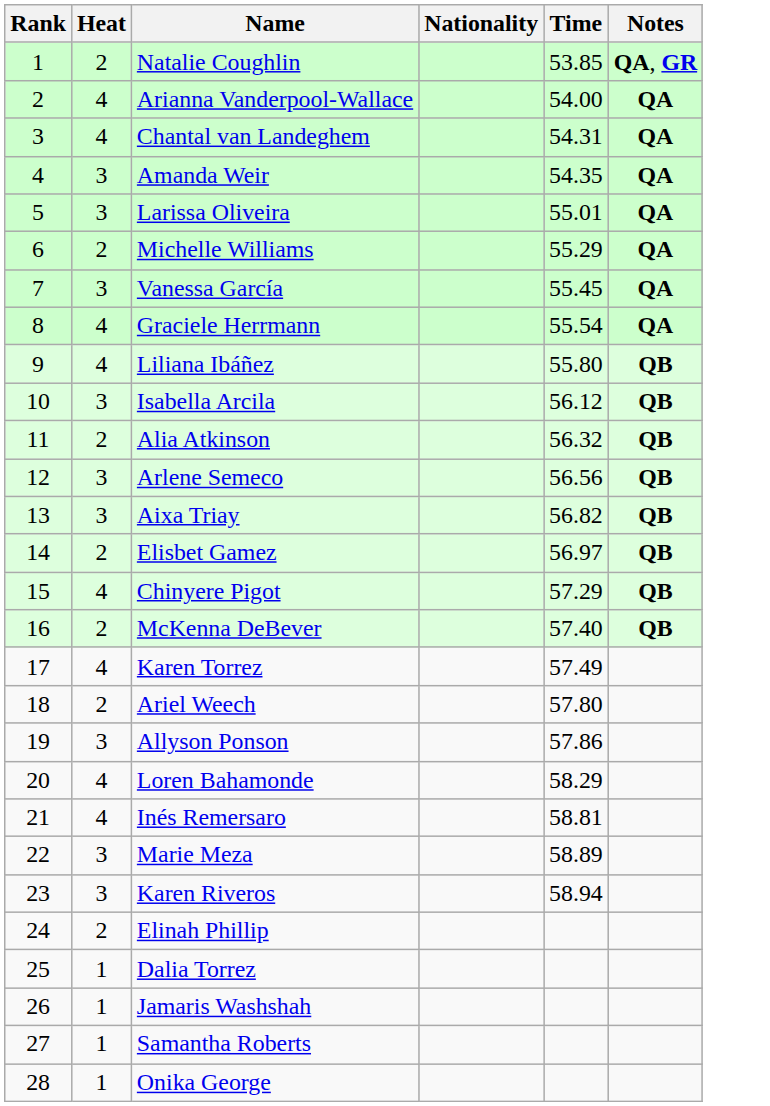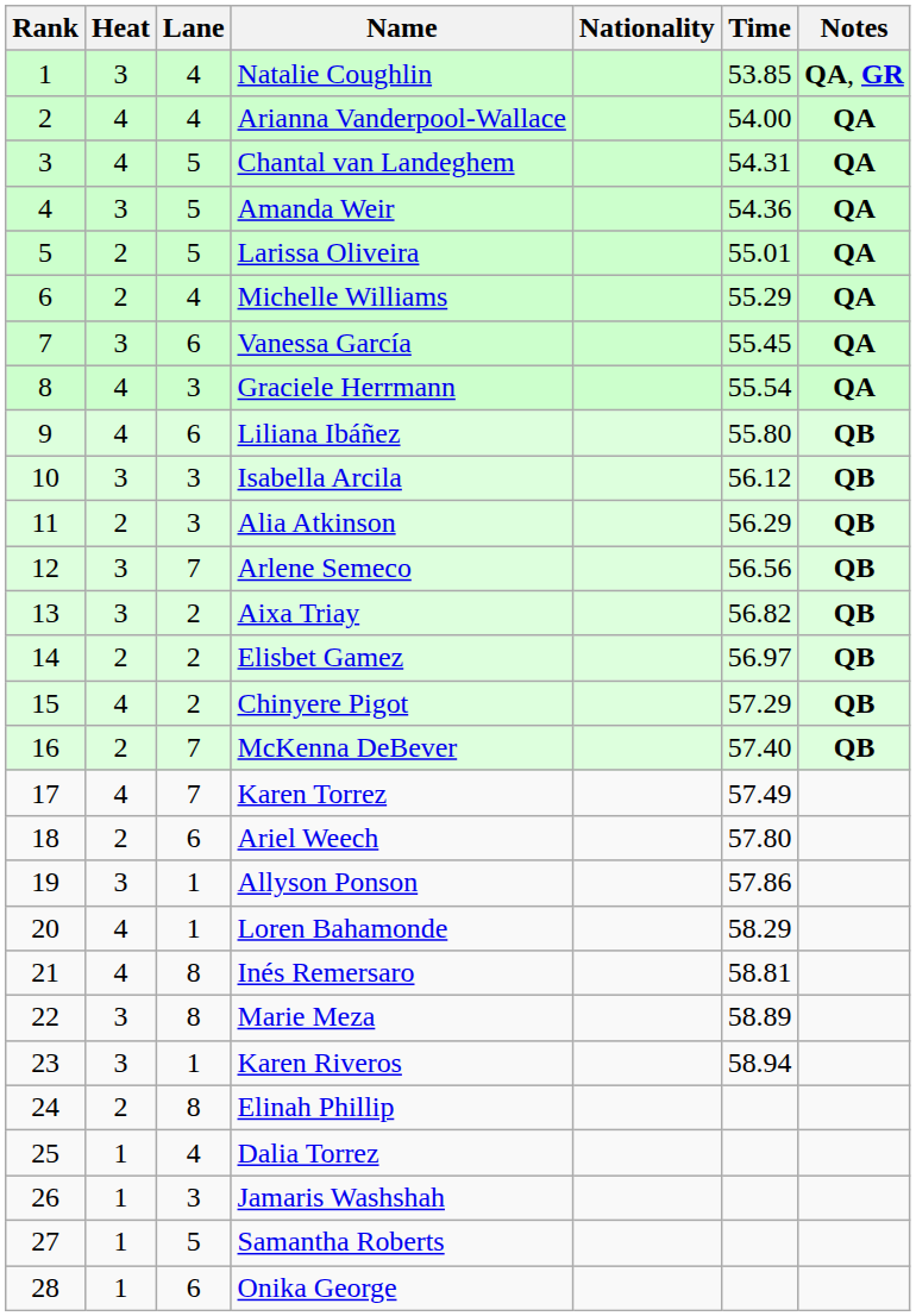 <table class="wikitable sortable" style="text-align:center">
 <tr>
 <th>Rank</th>
 <th>Heat</th>
+<th>Lane</th>
 <th>Name</th>
 <th>Nationality</th>
 <th>Time</th>
 <th>Notes</th>
 </tr>
 <tr bgcolor=ccffcc>
 <td>1</td>
-<td>2</td>
+<td>3</td>
+<td>4</td>
 <td align=left><a href='#'>Natalie Coughlin</a></td>
 <td align=left></td>
 <td>53.85</td>
 <td><strong>QA</strong>, <strong><a href='#'>GR</a></strong></td>
 </tr>
 <tr bgcolor=ccffcc>
 <td>2</td>
+<td>4</td>
 <td>4</td>
 <td align=left><a href='#'>Arianna Vanderpool-Wallace</a></td>
 <td align=left></td>
 <td>54.00</td>
 <td><strong>QA</strong></td>
 </tr>
 <tr bgcolor=ccffcc>
 <td>3</td>
 <td>4</td>
+<td>5</td>
 <td align=left><a href='#'>Chantal van Landeghem</a></td>
 <td align=left></td>
 <td>54.31</td>
 <td><strong>QA</strong></td>
 </tr>
 <tr bgcolor=ccffcc>
 <td>4</td>
 <td>3</td>
+<td>5</td>
 <td align=left><a href='#'>Amanda Weir</a></td>
 <td align=left></td>
-<td>54.35</td>
+<td>54.36</td>
 <td><strong>QA</strong></td>
 </tr>
 <tr bgcolor=ccffcc>
 <td>5</td>
-<td>3</td>
+<td>2</td>
+<td>5</td>
 <td align=left><a href='#'>Larissa Oliveira</a></td>
 <td align=left></td>
 <td>55.01</td>
 <td><strong>QA</strong></td>
 </tr>
 <tr bgcolor=ccffcc>
 <td>6</td>
 <td>2</td>
+<td>4</td>
 <td align=left><a href='#'>Michelle Williams</a></td>
 <td align=left></td>
 <td>55.29</td>
 <td><strong>QA</strong></td>
 </tr>
 <tr bgcolor=ccffcc>
 <td>7</td>
 <td>3</td>
+<td>6</td>
 <td align=left><a href='#'>Vanessa García</a></td>
 <td align=left></td>
 <td>55.45</td>
 <td><strong>QA</strong></td>
 </tr>
 <tr bgcolor=ccffcc>
 <td>8</td>
 <td>4</td>
+<td>3</td>
 <td align=left><a href='#'>Graciele Herrmann</a></td>
 <td align=left></td>
 <td>55.54</td>
 <td><strong>QA</strong></td>
 </tr>
 <tr bgcolor=ddffdd>
 <td>9</td>
 <td>4</td>
+<td>6</td>
 <td align=left><a href='#'>Liliana Ibáñez</a></td>
 <td align=left></td>
 <td>55.80</td>
 <td><strong>QB</strong></td>
 </tr>
 <tr bgcolor=ddffdd>
 <td>10</td>
+<td>3</td>
 <td>3</td>
 <td align=left><a href='#'>Isabella Arcila</a></td>
 <td align=left></td>
 <td>56.12</td>
 <td><strong>QB</strong></td>
 </tr>
 <tr bgcolor=ddffdd>
 <td>11</td>
 <td>2</td>
+<td>3</td>
 <td align=left><a href='#'>Alia Atkinson</a></td>
 <td align=left></td>
-<td>56.32</td>
+<td>56.29</td>
 <td><strong>QB</strong></td>
 </tr>
 <tr bgcolor=ddffdd>
 <td>12</td>
 <td>3</td>
+<td>7</td>
 <td align=left><a href='#'>Arlene Semeco</a></td>
 <td align=left></td>
 <td>56.56</td>
 <td><strong>QB</strong></td>
 </tr>
 <tr bgcolor=ddffdd>
 <td>13</td>
 <td>3</td>
+<td>2</td>
 <td align=left><a href='#'>Aixa Triay</a></td>
 <td align=left></td>
 <td>56.82</td>
 <td><strong>QB</strong></td>
 </tr>
 <tr bgcolor=ddffdd>
 <td>14</td>
+<td>2</td>
 <td>2</td>
 <td align=left><a href='#'>Elisbet Gamez</a></td>
 <td align=left></td>
 <td>56.97</td>
 <td><strong>QB</strong></td>
 </tr>
 <tr bgcolor=ddffdd>
 <td>15</td>
 <td>4</td>
+<td>2</td>
 <td align=left><a href='#'>Chinyere Pigot</a></td>
 <td align=left></td>
 <td>57.29</td>
 <td><strong>QB</strong></td>
 </tr>
 <tr bgcolor=ddffdd>
 <td>16</td>
 <td>2</td>
+<td>7</td>
 <td align=left><a href='#'>McKenna DeBever</a></td>
 <td align=left></td>
 <td>57.40</td>
 <td><strong>QB</strong></td>
 </tr>
 <tr>
 <td>17</td>
 <td>4</td>
+<td>7</td>
 <td align=left><a href='#'>Karen Torrez</a></td>
 <td align=left></td>
 <td>57.49</td>
 <td></td>
 </tr>
 <tr>
 <td>18</td>
 <td>2</td>
+<td>6</td>
 <td align=left><a href='#'>Ariel Weech</a></td>
 <td align=left></td>
 <td>57.80</td>
 <td></td>
 </tr>
 <tr>
 <td>19</td>
 <td>3</td>
+<td>1</td>
 <td align=left><a href='#'>Allyson Ponson</a></td>
 <td align=left></td>
 <td>57.86</td>
 <td></td>
 </tr>
 <tr>
 <td>20</td>
 <td>4</td>
+<td>1</td>
 <td align=left><a href='#'>Loren Bahamonde</a></td>
 <td align=left></td>
 <td>58.29</td>
 <td></td>
 </tr>
 <tr>
 <td>21</td>
 <td>4</td>
+<td>8</td>
 <td align=left><a href='#'>Inés Remersaro</a></td>
 <td align=left></td>
 <td>58.81</td>
 <td></td>
 </tr>
 <tr>
 <td>22</td>
 <td>3</td>
+<td>8</td>
 <td align=left><a href='#'>Marie Meza</a></td>
 <td align=left></td>
 <td>58.89</td>
 <td></td>
 </tr>
 <tr>
 <td>23</td>
 <td>3</td>
+<td>1</td>
 <td align=left><a href='#'>Karen Riveros</a></td>
 <td align=left></td>
 <td>58.94</td>
 <td></td>
 </tr>
 <tr>
 <td>24</td>
 <td>2</td>
+<td>8</td>
 <td align=left><a href='#'>Elinah Phillip</a></td>
 <td align=left></td>
 <td></td>
 <td></td>
 </tr>
 <tr>
 <td>25</td>
 <td>1</td>
+<td>4</td>
 <td align=left><a href='#'>Dalia Torrez</a></td>
 <td align=left></td>
 <td></td>
 <td></td>
 </tr>
 <tr>
 <td>26</td>
 <td>1</td>
+<td>3</td>
 <td align=left><a href='#'>Jamaris Washshah</a></td>
 <td align=left></td>
 <td></td>
 <td></td>
 </tr>
 <tr>
 <td>27</td>
 <td>1</td>
+<td>5</td>
 <td align=left><a href='#'>Samantha Roberts</a></td>
 <td align=left></td>
 <td></td>
 <td></td>
 </tr>
 <tr>
 <td>28</td>
 <td>1</td>
+<td>6</td>
 <td align=left><a href='#'>Onika George</a></td>
 <td align=left></td>
 <td></td>
 <td></td>
 </tr>
 </table>
